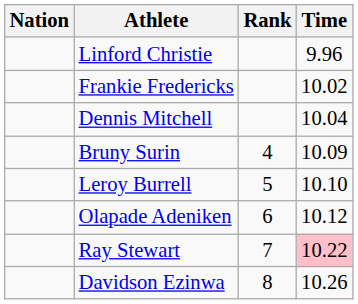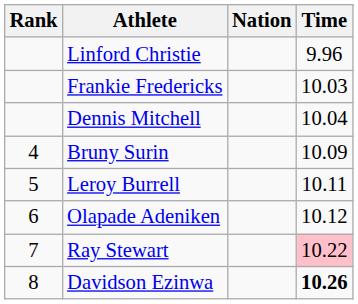 <table class="wikitable sortable" style="text-align:center">
 <tr>
+<th>Rank</th>
+<th>Athlete</th>
 <th>Nation</th>
-<th>Athlete</th>
-<th>Rank</th>
 <th>Time</th>
 </tr>
 <tr>
+<td></td>
+<td align=left><a href='#'>Linford Christie</a></td>
 <td align=left></td>
-<td align=left><a href='#'>Linford Christie</a></td>
-<td></td>
 <td>9.96</td>
 </tr>
 <tr>
+<td></td>
+<td align=left><a href='#'>Frankie Fredericks</a></td>
 <td align=left></td>
-<td align=left><a href='#'>Frankie Fredericks</a></td>
-<td></td>
-<td>10.02</td>
+<td>10.03</td>
 </tr>
 <tr>
+<td></td>
+<td align=left><a href='#'>Dennis Mitchell</a></td>
 <td align=left></td>
-<td align=left><a href='#'>Dennis Mitchell</a></td>
-<td></td>
 <td>10.04</td>
 </tr>
 <tr>
+<td>4</td>
+<td align=left><a href='#'>Bruny Surin</a></td>
 <td align=left></td>
-<td align=left><a href='#'>Bruny Surin</a></td>
-<td>4</td>
 <td>10.09</td>
 </tr>
 <tr>
+<td>5</td>
+<td align=left><a href='#'>Leroy Burrell</a></td>
 <td align=left></td>
-<td align=left><a href='#'>Leroy Burrell</a></td>
-<td>5</td>
-<td>10.10</td>
+<td>10.11</td>
 </tr>
 <tr>
+<td>6</td>
+<td align=left><a href='#'>Olapade Adeniken</a></td>
 <td align=left></td>
-<td align=left><a href='#'>Olapade Adeniken</a></td>
-<td>6</td>
 <td>10.12</td>
 </tr>
 <tr>
+<td>7</td>
+<td align=left><a href='#'>Ray Stewart</a></td>
 <td align=left></td>
-<td align=left><a href='#'>Ray Stewart</a></td>
-<td>7</td>
 <td style="background: pink;">10.22</td>
 </tr>
 <tr>
+<td>8</td>
+<td align=left><a href='#'>Davidson Ezinwa</a></td>
 <td align=left></td>
-<td align=left><a href='#'>Davidson Ezinwa</a></td>
-<td>8</td>
-<td>10.26</td>
+<td><strong>10.26</strong></td>
 </tr>
 </table>
